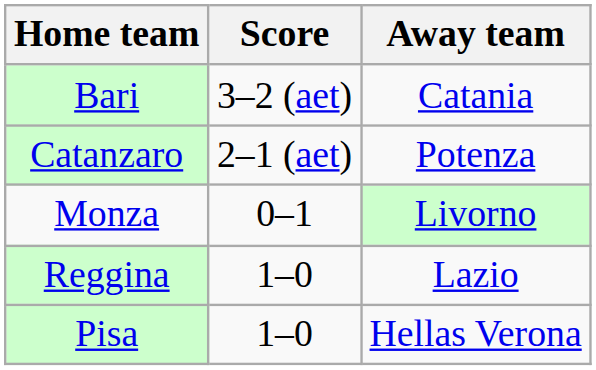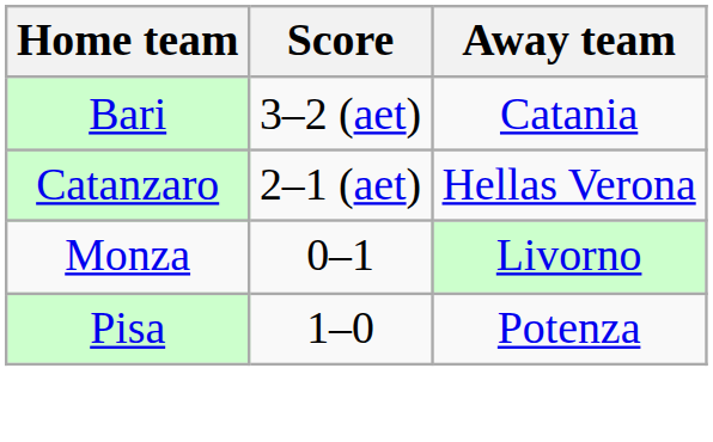 <table class="wikitable" style="text-align: center">
 <tr>
 <th>Home team</th>
 <th>Score</th>
 <th>Away team</th>
 </tr>
 <tr>
 <td bgcolor="ccffcc"><a href='#'>Bari</a></td>
 <td>3–2 (<a href='#'>aet</a>)</td>
 <td><a href='#'>Catania</a></td>
 </tr>
 <tr>
 <td bgcolor="ccffcc"><a href='#'>Catanzaro</a></td>
 <td>2–1 (<a href='#'>aet</a>)</td>
-<td><a href='#'>Potenza</a></td>
+<td><a href='#'>Hellas Verona</a></td>
 </tr>
 <tr>
 <td><a href='#'>Monza</a></td>
 <td>0–1</td>
 <td bgcolor="ccffcc"><a href='#'>Livorno</a></td>
 </tr>
 <tr>
-<td bgcolor="ccffcc"><a href='#'>Reggina</a></td>
-<td>1–0</td>
-<td><a href='#'>Lazio</a></td>
-</tr>
-<tr>
 <td bgcolor="ccffcc"><a href='#'>Pisa</a></td>
 <td>1–0</td>
-<td><a href='#'>Hellas Verona</a></td>
+<td><a href='#'>Potenza</a></td>
 </tr>
 </table>
